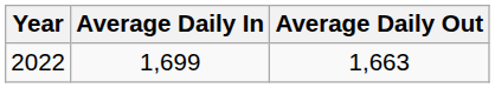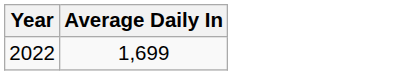 <table class="wikitable" style="text-align:center">
 <tr>
 <th>Year</th>
 <th>Average Daily In</th>
-<th>Average Daily Out</th>
 </tr>
 <tr>
 <td>2022</td>
 <td>1,699</td>
-<td>1,663</td>
 </tr>
 </table>
